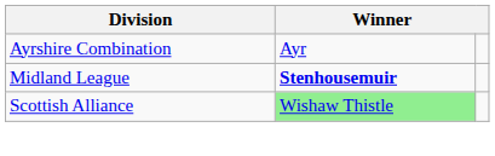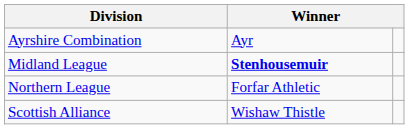 <table class="wikitable">
 <tr>
 <th width=230>Division</th>
 <th colspan= "2" width=180>Winner</th>
 </tr>
 <tr>
 <td><a href='#'>Ayrshire Combination</a></td>
 <td><a href='#'>Ayr</a></td>
 <td></td>
 </tr>
 <tr>
 <td><a href='#'>Midland League</a></td>
 <td><strong><a href='#'>Stenhousemuir</a></strong></td>
 <td></td>
 </tr>
 <tr>
+<td><a href='#'>Northern League</a></td>
+<td><a href='#'>Forfar Athletic</a></td>
+<td></td>
+</tr>
+<tr>
 <td><a href='#'>Scottish Alliance</a></td>
-<td style="background: lightgreen;"><a href='#'>Wishaw Thistle</a></td>
+<td><a href='#'>Wishaw Thistle</a></td>
 <td></td>
 </tr>
 </table>
